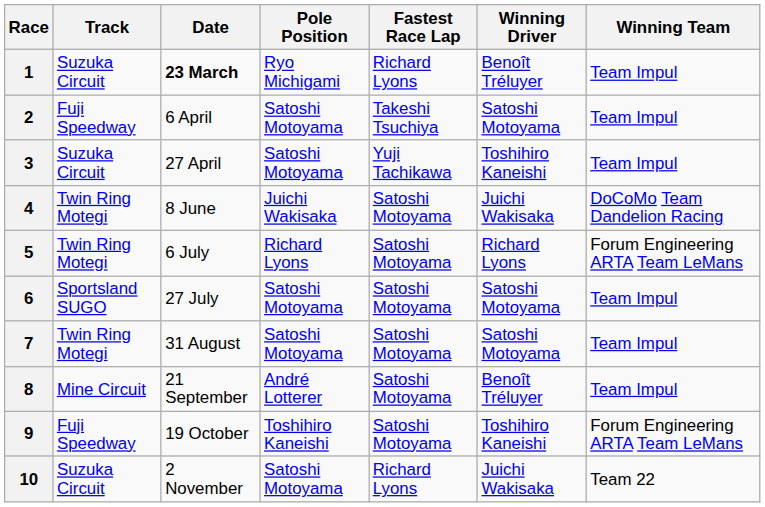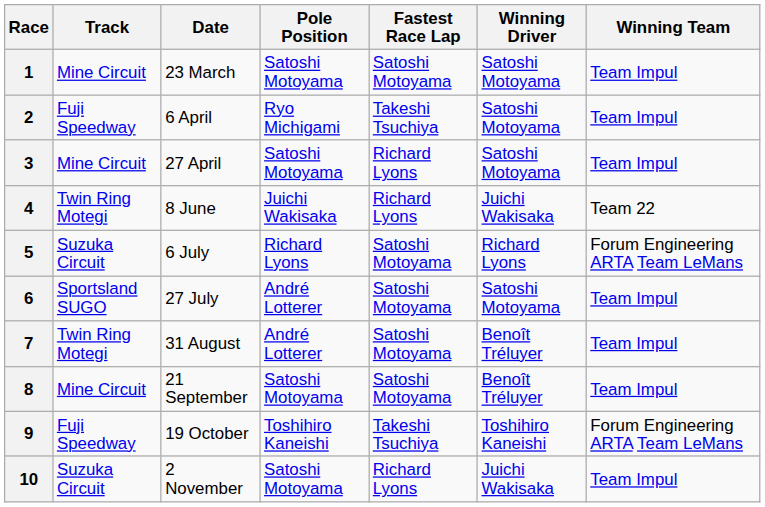 <table class="wikitable" style="font-size:85%">
 <tr>
 <th>Race</th>
 <th>Track</th>
 <th>Date</th>
 <th>Pole Position</th>
 <th>Fastest Race Lap</th>
 <th>Winning Driver</th>
 <th>Winning Team</th>
 </tr>
 <tr>
 <th>1</th>
-<td><a href='#'>Suzuka Circuit</a></td>
-<td><strong>23 March</strong></td>
-<td> <a href='#'>Ryo Michigami</a></td>
-<td> <a href='#'>Richard Lyons</a></td>
-<td> <a href='#'>Benoît Tréluyer</a></td>
+<td><a href='#'>Mine Circuit</a></td>
+<td>23 March</td>
+<td> <a href='#'>Satoshi Motoyama</a></td>
+<td> <a href='#'>Satoshi Motoyama</a></td>
+<td> <a href='#'>Satoshi Motoyama</a></td>
 <td><a href='#'>Team Impul</a></td>
 </tr>
 <tr>
 <th>2</th>
 <td><a href='#'>Fuji Speedway</a></td>
 <td>6 April</td>
-<td> <a href='#'>Satoshi Motoyama</a></td>
+<td> <a href='#'>Ryo Michigami</a></td>
 <td> <a href='#'>Takeshi Tsuchiya</a></td>
 <td> <a href='#'>Satoshi Motoyama</a></td>
 <td><a href='#'>Team Impul</a></td>
 </tr>
 <tr>
 <th>3</th>
-<td><a href='#'>Suzuka Circuit</a></td>
+<td><a href='#'>Mine Circuit</a></td>
 <td>27 April</td>
 <td> <a href='#'>Satoshi Motoyama</a></td>
-<td> <a href='#'>Yuji Tachikawa</a></td>
-<td> <a href='#'>Toshihiro Kaneishi</a></td>
+<td> <a href='#'>Richard Lyons</a></td>
+<td> <a href='#'>Satoshi Motoyama</a></td>
 <td><a href='#'>Team Impul</a></td>
 </tr>
 <tr>
 <th>4</th>
 <td><a href='#'>Twin Ring Motegi</a></td>
 <td>8 June</td>
 <td> <a href='#'>Juichi Wakisaka</a></td>
-<td> <a href='#'>Satoshi Motoyama</a></td>
+<td> <a href='#'>Richard Lyons</a></td>
 <td> <a href='#'>Juichi Wakisaka</a></td>
-<td><a href='#'>DoCoMo</a> <a href='#'>Team Dandelion Racing</a></td>
+<td>Team 22</td>
 </tr>
 <tr>
 <th>5</th>
-<td><a href='#'>Twin Ring Motegi</a></td>
+<td><a href='#'>Suzuka Circuit</a></td>
 <td>6 July</td>
 <td> <a href='#'>Richard Lyons</a></td>
 <td> <a href='#'>Satoshi Motoyama</a></td>
 <td> <a href='#'>Richard Lyons</a></td>
 <td>Forum Engineering <a href='#'>ARTA</a> <a href='#'>Team LeMans</a></td>
 </tr>
 <tr>
 <th>6</th>
 <td><a href='#'>Sportsland SUGO</a></td>
 <td>27 July</td>
-<td> <a href='#'>Satoshi Motoyama</a></td>
+<td> <a href='#'>André Lotterer</a></td>
 <td> <a href='#'>Satoshi Motoyama</a></td>
 <td> <a href='#'>Satoshi Motoyama</a></td>
 <td><a href='#'>Team Impul</a></td>
 </tr>
 <tr>
 <th>7</th>
 <td><a href='#'>Twin Ring Motegi</a></td>
 <td>31 August</td>
+<td> <a href='#'>André Lotterer</a></td>
 <td> <a href='#'>Satoshi Motoyama</a></td>
-<td> <a href='#'>Satoshi Motoyama</a></td>
-<td> <a href='#'>Satoshi Motoyama</a></td>
+<td> <a href='#'>Benoît Tréluyer</a></td>
 <td><a href='#'>Team Impul</a></td>
 </tr>
 <tr>
 <th>8</th>
 <td><a href='#'>Mine Circuit</a></td>
 <td>21 September</td>
-<td> <a href='#'>André Lotterer</a></td>
+<td> <a href='#'>Satoshi Motoyama</a></td>
 <td> <a href='#'>Satoshi Motoyama</a></td>
 <td> <a href='#'>Benoît Tréluyer</a></td>
 <td><a href='#'>Team Impul</a></td>
 </tr>
 <tr>
 <th>9</th>
 <td><a href='#'>Fuji Speedway</a></td>
 <td>19 October</td>
 <td> <a href='#'>Toshihiro Kaneishi</a></td>
-<td> <a href='#'>Satoshi Motoyama</a></td>
+<td> <a href='#'>Takeshi Tsuchiya</a></td>
 <td> <a href='#'>Toshihiro Kaneishi</a></td>
 <td>Forum Engineering <a href='#'>ARTA</a> <a href='#'>Team LeMans</a></td>
 </tr>
 <tr>
 <th>10</th>
 <td><a href='#'>Suzuka Circuit</a></td>
 <td>2 November</td>
 <td> <a href='#'>Satoshi Motoyama</a></td>
 <td> <a href='#'>Richard Lyons</a></td>
 <td> <a href='#'>Juichi Wakisaka</a></td>
-<td>Team 22</td>
+<td><a href='#'>Team Impul</a></td>
 </tr>
 </table>
